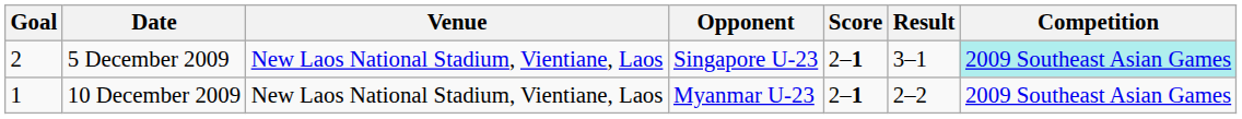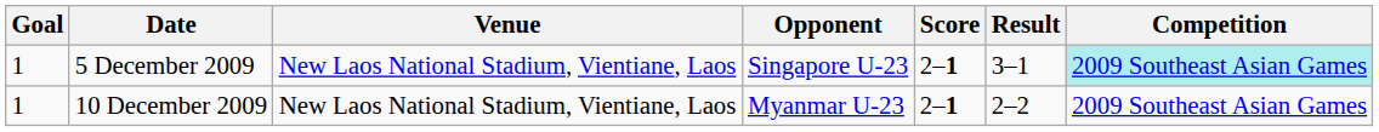 <table class="wikitable">
 <tr>
 <th>Goal</th>
 <th>Date</th>
 <th>Venue</th>
 <th>Opponent</th>
 <th>Score</th>
 <th>Result</th>
 <th>Competition</th>
 </tr>
 <tr>
-<td>2</td>
+<td>1</td>
 <td>5 December 2009</td>
 <td><a href='#'>New Laos National Stadium</a>, <a href='#'>Vientiane</a>, <a href='#'>Laos</a></td>
 <td> <a href='#'>Singapore U-23</a></td>
 <td>2–<strong>1</strong></td>
 <td>3–1</td>
 <td style="background: paleturquoise;"><a href='#'>2009 Southeast Asian Games</a></td>
 </tr>
 <tr>
 <td>1</td>
 <td>10 December 2009</td>
 <td>New Laos National Stadium, Vientiane, Laos</td>
 <td> <a href='#'>Myanmar U-23</a></td>
 <td>2–<strong>1</strong></td>
 <td>2–2</td>
 <td><a href='#'>2009 Southeast Asian Games</a></td>
 </tr>
 </table>
